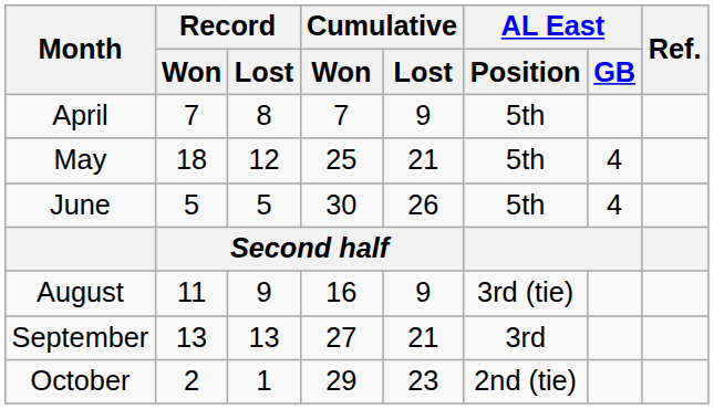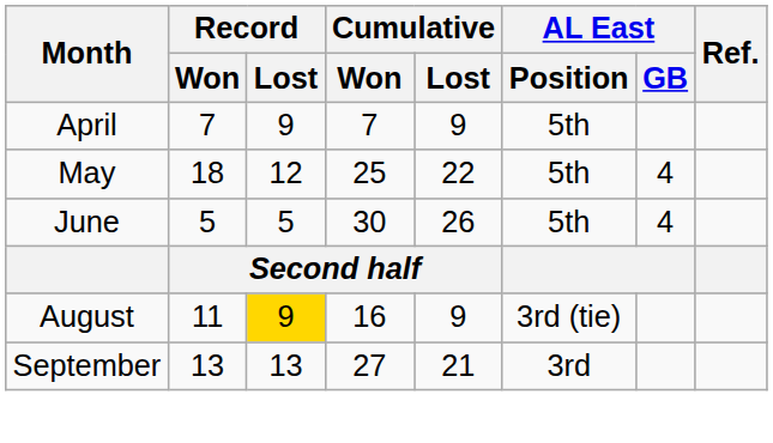 <table class="wikitable" style="text-align:center;">
 <tr>
 <th rowspan=2>Month</th>
 <th colspan=2>Record</th>
 <th colspan=2>Cumulative</th>
 <th colspan=2><a href='#'>AL East</a></th>
 <th rowspan=2>Ref.</th>
 </tr>
 <tr>
 <th>Won</th>
 <th>Lost</th>
 <th>Won</th>
 <th>Lost</th>
 <th>Position</th>
 <th><a href='#'>GB</a></th>
 </tr>
 <tr>
 <td>April</td>
 <td>7</td>
-<td>8</td>
+<td>9</td>
 <td>7</td>
 <td>9</td>
 <td>5th</td>
 <td></td>
 <td></td>
 </tr>
 <tr>
 <td>May</td>
 <td>18</td>
 <td>12</td>
 <td>25</td>
-<td>21</td>
+<td>22</td>
 <td>5th</td>
 <td>4</td>
 <td></td>
 </tr>
 <tr>
 <td>June</td>
 <td>5</td>
 <td>5</td>
 <td>30</td>
 <td>26</td>
 <td>5th</td>
 <td>4</td>
 <td></td>
 </tr>
 <tr>
 <th> </th>
 <th colspan=4><em>Second half</em></th>
 <th colspan=2> </th>
 <th></th>
 </tr>
 <tr>
 <td>August</td>
 <td>11</td>
-<td>9</td>
+<td style="background: gold;">9</td>
 <td>16</td>
 <td>9</td>
 <td>3rd (tie)</td>
 <td></td>
 <td></td>
 </tr>
 <tr>
 <td>September</td>
 <td>13</td>
 <td>13</td>
 <td>27</td>
 <td>21</td>
 <td>3rd</td>
 <td></td>
 <td></td>
 </tr>
-<tr>
-<td>October</td>
-<td>2</td>
-<td>1</td>
-<td>29</td>
-<td>23</td>
-<td>2nd (tie)</td>
-<td></td>
-<td></td>
-</tr>
 </table>
